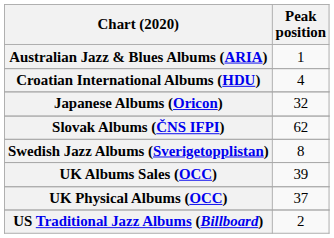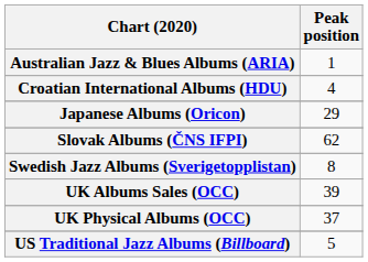 <table class="wikitable sortable plainrowheaders" style="text-align:center">
 <tr>
 <th scope="col">Chart (2020)</th>
 <th scope="col">Peak<br>position</th>
 </tr>
 <tr>
 <th scope="row">Australian Jazz & Blues Albums (<a href='#'>ARIA</a>)</th>
 <td>1</td>
 </tr>
 <tr>
 </tr>
 <tr>
 </tr>
 <tr>
 </tr>
 <tr>
 <th scope="row">Croatian International Albums (<a href='#'>HDU</a>)</th>
 <td>4</td>
 </tr>
 <tr>
 </tr>
 <tr>
 </tr>
 <tr>
 </tr>
 <tr>
 </tr>
 <tr>
 <th scope="row">Japanese Albums (<a href='#'>Oricon</a>)</th>
-<td>32</td>
+<td>29</td>
 </tr>
 <tr>
 </tr>
 <tr>
 </tr>
 <tr>
 </tr>
 <tr>
 <th scope="row">Slovak Albums (<a href='#'>ČNS IFPI</a>)</th>
 <td>62</td>
 </tr>
 <tr>
 </tr>
 <tr>
 <th scope="row">Swedish Jazz Albums (<a href='#'>Sverigetopplistan</a>)</th>
 <td>8</td>
 </tr>
 <tr>
 </tr>
 <tr>
 </tr>
 <tr>
 <th scope="row">UK Albums Sales (<a href='#'>OCC</a>)</th>
 <td>39</td>
 </tr>
 <tr>
 </tr>
 <tr>
 <th scope="row">UK Physical Albums (<a href='#'>OCC</a>)</th>
 <td>37</td>
 </tr>
 <tr>
 </tr>
 <tr>
 </tr>
 <tr>
 <th scope="row">US <a href='#'>Traditional Jazz Albums</a> (<em><a href='#'>Billboard</a></em>)</th>
-<td>2</td>
+<td>5</td>
 </tr>
 </table>
